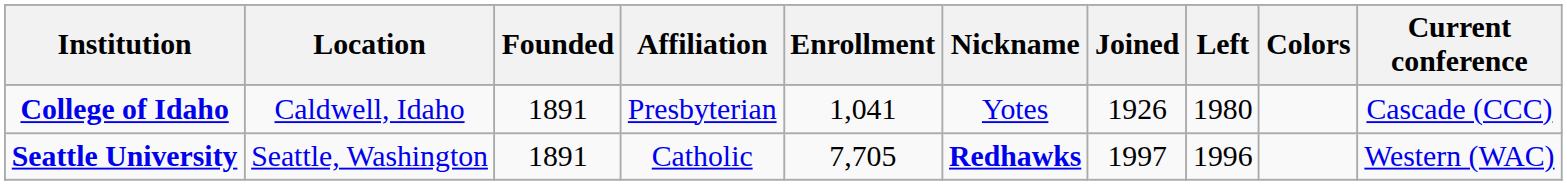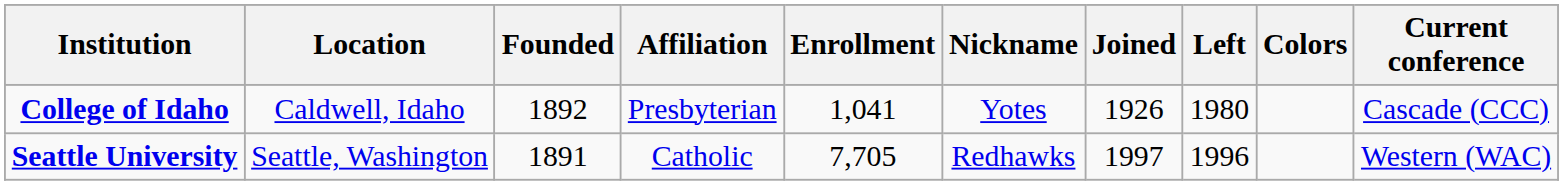 <table class="wikitable sortable" style="text-align:center;">
 <tr>
 <th>Institution</th>
 <th>Location</th>
 <th>Founded</th>
 <th>Affiliation</th>
 <th>Enrollment</th>
 <th>Nickname</th>
 <th>Joined</th>
 <th>Left</th>
 <th>Colors</th>
 <th>Current<br>conference</th>
 </tr>
 <tr>
 <td><strong><a href='#'>College of Idaho</a></strong></td>
 <td><a href='#'>Caldwell, Idaho</a></td>
-<td>1891</td>
+<td>1892</td>
 <td><a href='#'>Presbyterian</a></td>
 <td>1,041</td>
 <td><a href='#'>Yotes</a></td>
 <td>1926</td>
 <td>1980</td>
 <td> </td>
 <td><a href='#'>Cascade (CCC)</a></td>
 </tr>
 <tr>
 <td><strong><a href='#'>Seattle University</a></strong></td>
 <td><a href='#'>Seattle, Washington</a></td>
 <td>1891</td>
 <td><a href='#'>Catholic</a><br></td>
 <td>7,705</td>
-<td><strong><a href='#'>Redhawks</a></strong></td>
+<td><a href='#'>Redhawks</a></td>
 <td>1997</td>
 <td>1996</td>
 <td> </td>
 <td><a href='#'>Western (WAC)</a></td>
 </tr>
 </table>
